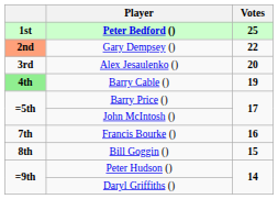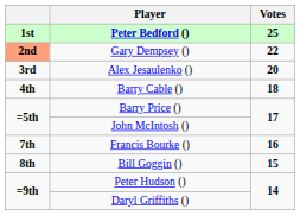 <table class="wikitable" style="text-align: center; font-size: 90%;">
 <tr>
 <th width="50"></th>
 <th width="250">Player</th>
 <th width="50">Votes</th>
 </tr>
 <tr style="background: #CCFFCC; font-weight: bold;">
 <td><strong>1st</strong></td>
 <td><a href='#'>Peter Bedford</a> ()</td>
 <td><strong>25</strong></td>
 </tr>
 <tr>
 <td style="background: lightsalmon;"><strong>2nd</strong></td>
 <td><a href='#'>Gary Dempsey</a> ()</td>
 <td><strong>22</strong></td>
 </tr>
 <tr>
 <td><strong>3rd</strong></td>
 <td><a href='#'>Alex Jesaulenko</a> ()</td>
 <td><strong>20</strong></td>
 </tr>
 <tr>
-<td style="background: lightgreen;"><strong>4th</strong></td>
+<td><strong>4th</strong></td>
 <td><a href='#'>Barry Cable</a> ()</td>
-<td><strong>19</strong></td>
+<td><strong>18</strong></td>
 </tr>
 <tr>
 <td rowspan=2><strong>=5th</strong></td>
 <td><a href='#'>Barry Price</a> ()</td>
 <td rowspan=2><strong>17</strong></td>
 </tr>
 <tr>
 <td><a href='#'>John McIntosh</a> ()</td>
 </tr>
 <tr>
 <td><strong>7th</strong></td>
 <td><a href='#'>Francis Bourke</a> ()</td>
 <td><strong>16</strong></td>
 </tr>
 <tr>
 <td><strong>8th</strong></td>
 <td><a href='#'>Bill Goggin</a> ()</td>
 <td><strong>15</strong></td>
 </tr>
 <tr>
 <td rowspan=2><strong>=9th</strong></td>
 <td><a href='#'>Peter Hudson</a> ()</td>
 <td rowspan=2><strong>14</strong></td>
 </tr>
 <tr>
 <td><a href='#'>Daryl Griffiths</a> ()</td>
 </tr>
 </table>
